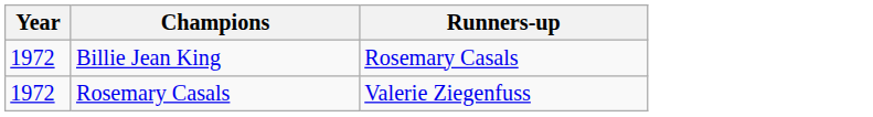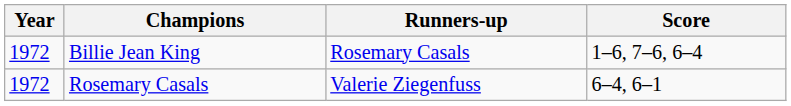 <table class="wikitable">
 <tr>
 <th style="width:40px">Year</th>
 <th style="width:200px">Champions</th>
 <th style="width:200px">Runners-up</th>
+<th style="width:150px" class="unsortable">Score</th>
 </tr>
 <tr>
 <td><a href='#'>1972</a></td>
 <td> <a href='#'>Billie Jean King</a></td>
 <td> <a href='#'>Rosemary Casals</a></td>
+<td>1–6, 7–6, 6–4</td>
 </tr>
 <tr>
 <td><a href='#'>1972</a></td>
 <td> <a href='#'>Rosemary Casals</a></td>
 <td> <a href='#'>Valerie Ziegenfuss</a></td>
+<td>6–4, 6–1</td>
 </tr>
 </table>
